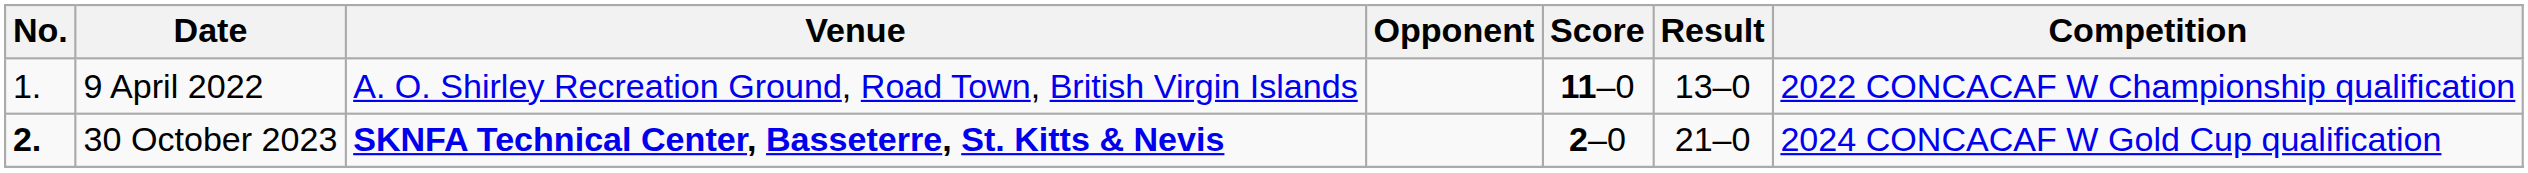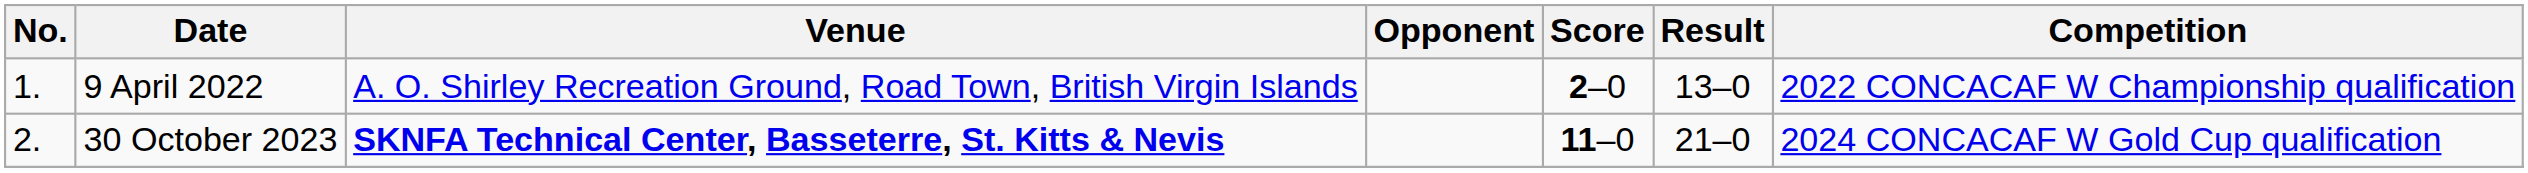 <table class="wikitable">
 <tr>
 <th>No.</th>
 <th>Date</th>
 <th>Venue</th>
 <th>Opponent</th>
 <th>Score</th>
 <th>Result</th>
 <th>Competition</th>
 </tr>
 <tr>
 <td>1.</td>
 <td>9 April 2022</td>
 <td><a href='#'>A. O. Shirley Recreation Ground</a>, <a href='#'>Road Town</a>, <a href='#'>British Virgin Islands</a></td>
 <td></td>
-<td align=center><strong>11</strong>–0</td>
+<td align=center><strong>2</strong>–0</td>
 <td align=center>13–0</td>
 <td><a href='#'>2022 CONCACAF W Championship qualification</a></td>
 </tr>
 <tr>
-<td><strong>2.</strong></td>
+<td>2.</td>
 <td>30 October 2023</td>
 <td><strong><a href='#'>SKNFA Technical Center</a>, <a href='#'>Basseterre</a>, <a href='#'>St. Kitts & Nevis</a></strong></td>
 <td></td>
-<td align=center><strong>2</strong>–0</td>
+<td align=center><strong>11</strong>–0</td>
 <td align=center>21–0</td>
 <td><a href='#'>2024 CONCACAF W Gold Cup qualification</a></td>
 </tr>
 <tr>
 </tr>
 </table>
